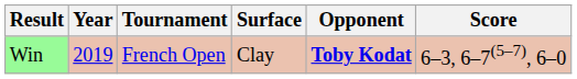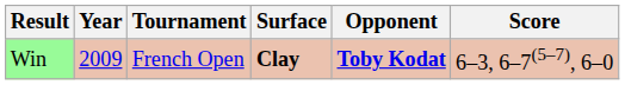 <table class="wikitable">
 <tr>
 <th>Result</th>
 <th>Year</th>
 <th>Tournament</th>
 <th>Surface</th>
 <th>Opponent</th>
 <th class="unsortable">Score</th>
 </tr>
 <tr style="background:#EBC2AF;">
 <td bgcolor=98fb98>Win</td>
-<td><a href='#'>2019</a></td>
+<td><a href='#'>2009</a></td>
 <td><a href='#'>French Open</a></td>
-<td>Clay</td>
+<td><strong>Clay</strong></td>
 <td><strong> <a href='#'>Toby Kodat</a></strong></td>
 <td>6–3, 6–7<sup>(5–7)</sup>, 6–0</td>
 </tr>
 </table>
